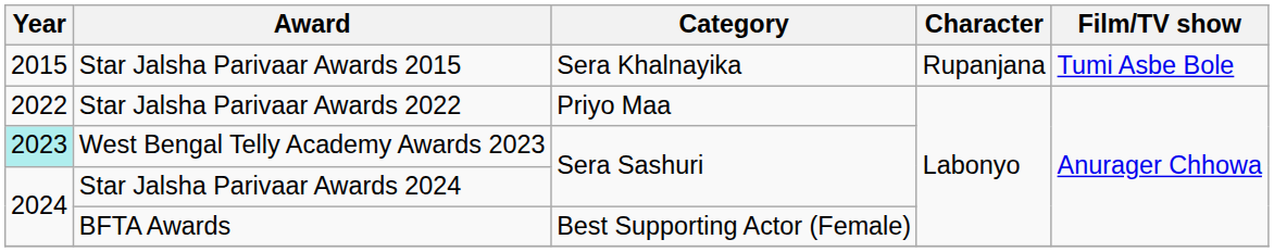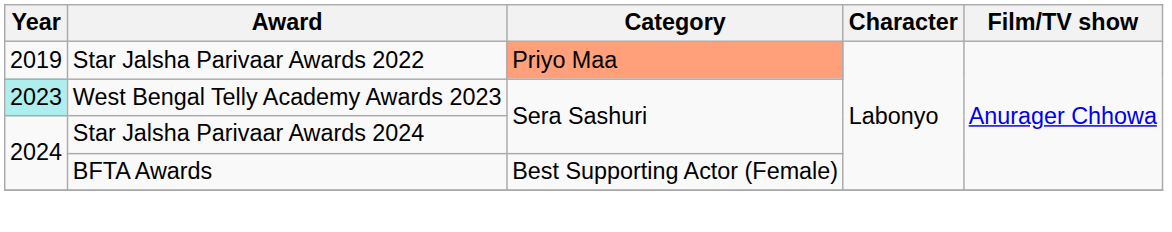 <table class="wikitable sortable">
 <tr>
 <th>Year</th>
 <th>Award</th>
 <th>Category</th>
 <th>Character</th>
 <th>Film/TV show</th>
 </tr>
 <tr>
-<td>2015</td>
-<td>Star Jalsha Parivaar Awards 2015</td>
-<td>Sera Khalnayika</td>
-<td>Rupanjana</td>
-<td><a href='#'>Tumi Asbe Bole</a></td>
-</tr>
-<tr>
-<td>2022</td>
+<td>2019</td>
 <td>Star Jalsha Parivaar Awards 2022</td>
-<td>Priyo Maa</td>
+<td style="background: lightsalmon;">Priyo Maa</td>
 <td rowspan="4">Labonyo</td>
 <td rowspan="4"><a href='#'>Anurager Chhowa</a></td>
 </tr>
 <tr>
 <td style="background: paleturquoise;">2023</td>
 <td>West Bengal Telly Academy Awards 2023</td>
 <td rowspan="2">Sera Sashuri</td>
 </tr>
 <tr>
 <td rowspan="2">2024</td>
 <td>Star Jalsha Parivaar Awards 2024</td>
 </tr>
 <tr>
 <td>BFTA Awards</td>
 <td>Best Supporting Actor (Female)</td>
 </tr>
 <tr>
 </tr>
 </table>
